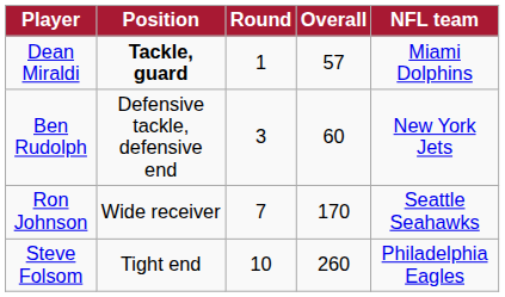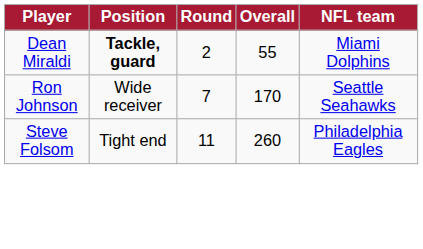 <table class="wikitable" width="65%">
 <tr align="center" style="background:#A81933;color:#FFFFFF;">
 <td><strong>Player</strong></td>
 <td><strong>Position</strong></td>
 <td><strong>Round</strong></td>
 <td><strong>Overall</strong></td>
 <td><strong>NFL team</strong></td>
 </tr>
 <tr align="center" bgcolor="">
 <td><a href='#'>Dean Miraldi</a></td>
 <td><strong>Tackle, guard</strong></td>
-<td>1</td>
-<td>57</td>
+<td>2</td>
+<td>55</td>
 <td><a href='#'>Miami Dolphins</a></td>
-</tr>
-<tr align="center" bgcolor="">
-<td><a href='#'>Ben Rudolph</a></td>
-<td>Defensive tackle, defensive end</td>
-<td>3</td>
-<td>60</td>
-<td><a href='#'>New York Jets</a></td>
 </tr>
 <tr align="center" bgcolor="">
 <td><a href='#'>Ron Johnson</a></td>
 <td>Wide receiver</td>
 <td>7</td>
 <td>170</td>
 <td><a href='#'>Seattle Seahawks</a></td>
 </tr>
 <tr align="center" bgcolor="">
 <td><a href='#'>Steve Folsom</a></td>
 <td>Tight end</td>
-<td>10</td>
+<td>11</td>
 <td>260</td>
 <td><a href='#'>Philadelphia Eagles</a></td>
 </tr>
 </table>
